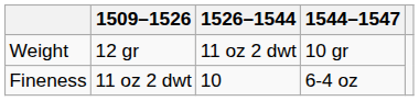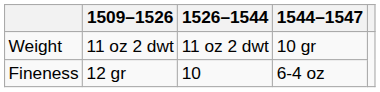 <table class="wikitable">
 <tr>
 <th></th>
 <th>1509–1526</th>
 <th>1526–1544</th>
 <th>1544–1547</th>
 <th></th>
 </tr>
 <tr>
 <td>Weight</td>
-<td>12 gr</td>
+<td>11 oz 2 dwt</td>
 <td>11 oz 2 dwt</td>
 <td>10 gr</td>
 <td rowspan="2"><br></td>
 </tr>
 <tr>
 <td>Fineness</td>
-<td>11 oz 2 dwt</td>
+<td>12 gr</td>
 <td>10</td>
 <td>6-4 oz</td>
 </tr>
 </table>
